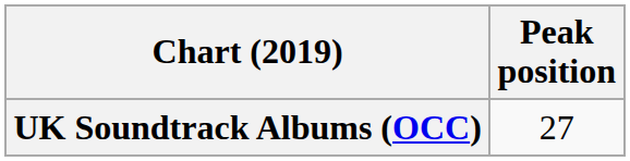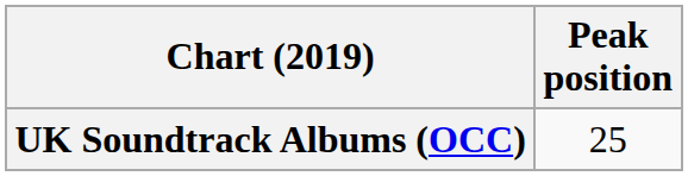 <table class="wikitable sortable plainrowheaders" style="text-align:center">
 <tr>
 <th scope="col">Chart (2019)</th>
 <th scope="col">Peak<br>position</th>
 </tr>
 <tr>
 <th scope="row">UK Soundtrack Albums (<a href='#'>OCC</a>)</th>
-<td>27</td>
+<td>25</td>
 </tr>
 </table>
